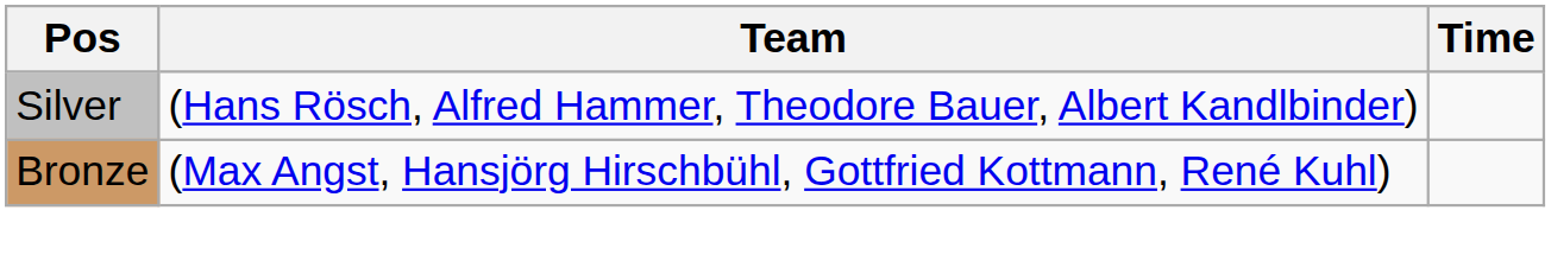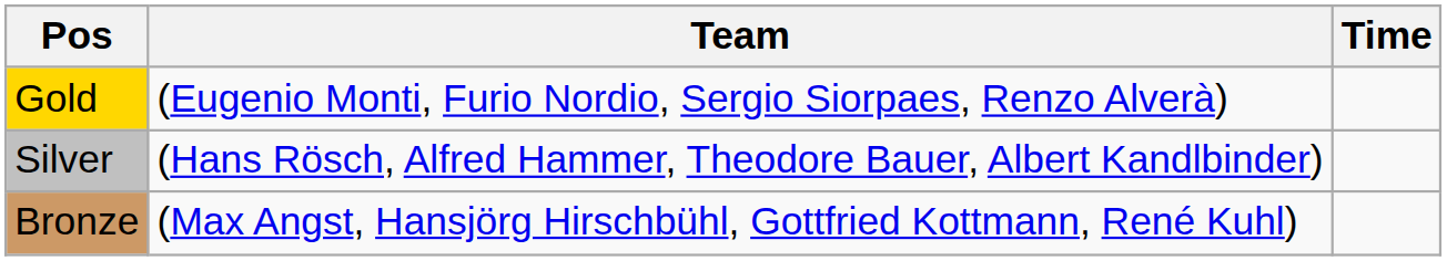 <table class="wikitable">
 <tr>
 <th>Pos</th>
 <th>Team</th>
 <th>Time</th>
+</tr>
+<tr>
+<td style="background:gold">Gold</td>
+<td> (<a href='#'>Eugenio Monti</a>, <a href='#'>Furio Nordio</a>, <a href='#'>Sergio Siorpaes</a>, <a href='#'>Renzo Alverà</a>)</td>
+<td></td>
 </tr>
 <tr>
 <td style="background:silver">Silver</td>
 <td> (<a href='#'>Hans Rösch</a>, <a href='#'>Alfred Hammer</a>, <a href='#'>Theodore Bauer</a>, <a href='#'>Albert Kandlbinder</a>)</td>
 <td></td>
 </tr>
 <tr>
 <td style="background:#cc9966">Bronze</td>
 <td> (<a href='#'>Max Angst</a>, <a href='#'>Hansjörg Hirschbühl</a>, <a href='#'>Gottfried Kottmann</a>, <a href='#'>René Kuhl</a>)</td>
 <td></td>
 </tr>
 </table>
